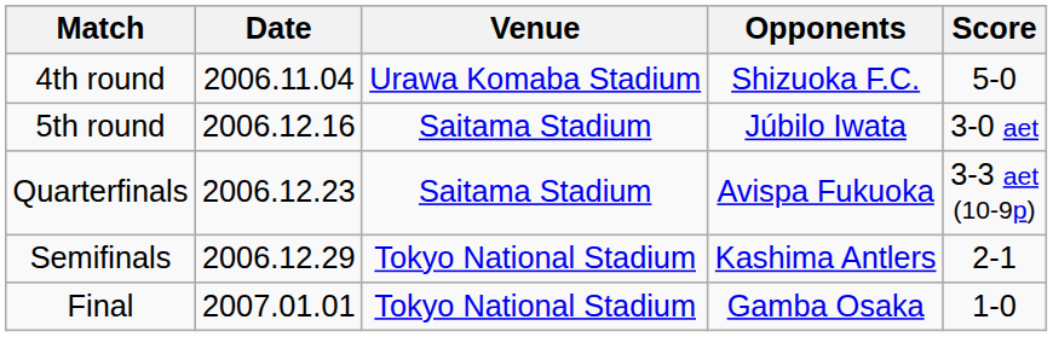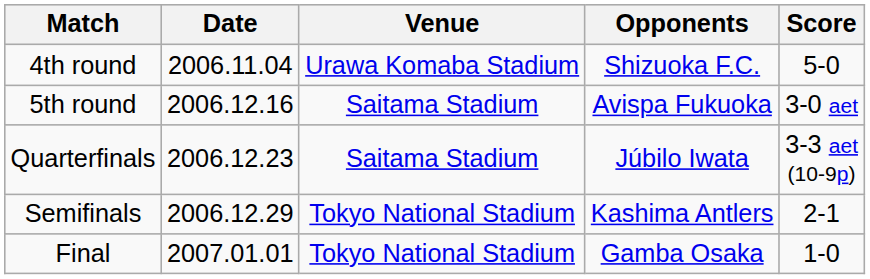 <table class="wikitable" style="text-align:center;">
 <tr>
 <th>Match</th>
 <th>Date</th>
 <th>Venue</th>
 <th>Opponents</th>
 <th>Score</th>
 </tr>
 <tr>
 <td>4th round</td>
 <td>2006.11.04</td>
 <td><a href='#'>Urawa Komaba Stadium</a></td>
 <td><a href='#'>Shizuoka F.C.</a></td>
 <td>5-0</td>
 </tr>
 <tr>
 <td>5th round</td>
 <td>2006.12.16</td>
 <td><a href='#'>Saitama Stadium</a></td>
-<td><a href='#'>Júbilo Iwata</a></td>
+<td><a href='#'>Avispa Fukuoka</a></td>
 <td>3-0 <small><a href='#'>aet</a></small></td>
 </tr>
 <tr>
 <td>Quarterfinals</td>
 <td>2006.12.23</td>
 <td><a href='#'>Saitama Stadium</a></td>
-<td><a href='#'>Avispa Fukuoka</a></td>
+<td><a href='#'>Júbilo Iwata</a></td>
 <td>3-3 <small><a href='#'>aet</a><br>(10-9<a href='#'>p</a>)</small></td>
 </tr>
 <tr>
 <td>Semifinals</td>
 <td>2006.12.29</td>
 <td><a href='#'>Tokyo National Stadium</a></td>
 <td><a href='#'>Kashima Antlers</a></td>
 <td>2-1</td>
 </tr>
 <tr>
 <td>Final</td>
 <td>2007.01.01</td>
 <td><a href='#'>Tokyo National Stadium</a></td>
 <td><a href='#'>Gamba Osaka</a></td>
 <td>1-0</td>
 </tr>
 </table>
